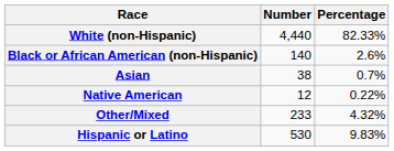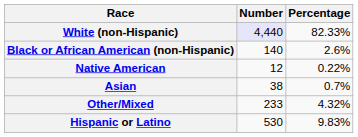 <table class="wikitable" style="text-align:right">
 <tr>
 <th scope="col">Race</th>
 <th scope="col">Number</th>
 <th scope="col">Percentage</th>
 </tr>
 <tr>
 <th scope="row"><a href='#'>White</a> (non-Hispanic)</th>
-<td>4,440</td>
+<td style="background: lavender;">4,440</td>
 <td>82.33%</td>
 </tr>
 <tr>
 <th scope="row"><a href='#'>Black or African American</a> (non-Hispanic)</th>
 <td>140</td>
 <td>2.6%</td>
 </tr>
 <tr>
+<th scope="row"><a href='#'>Native American</a></th>
+<td>12</td>
+<td>0.22%</td>
+</tr>
+<tr>
 <th scope="row"><a href='#'>Asian</a></th>
 <td>38</td>
 <td>0.7%</td>
-</tr>
-<tr>
-<th scope="row"><a href='#'>Native American</a></th>
-<td>12</td>
-<td>0.22%</td>
 </tr>
 <tr>
 <th scope="row"><a href='#'>Other/Mixed</a></th>
 <td>233</td>
 <td>4.32%</td>
 </tr>
 <tr>
 <th scope="row"><a href='#'>Hispanic</a> or <a href='#'>Latino</a></th>
 <td>530</td>
 <td>9.83%</td>
 </tr>
 </table>
